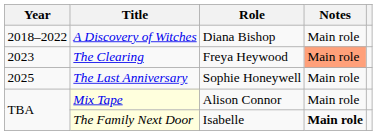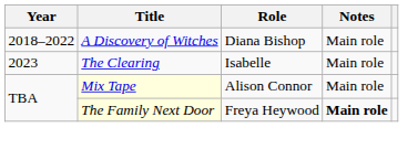 <table class="wikitable plainrowheaders sortable">
 <tr>
 <th scope="col">Year</th>
 <th scope="col">Title</th>
 <th scope="col">Role</th>
 <th scope="col" class="unsortable">Notes</th>
 <th scope="col" class="unsortable"></th>
 </tr>
 <tr>
 <td scope="row">2018–2022</td>
 <td><em><a href='#'>A Discovery of Witches</a></em></td>
 <td>Diana Bishop</td>
 <td>Main role</td>
 <td style="text-align:center;"></td>
 </tr>
 <tr>
 <td scope="row">2023</td>
 <td><em><a href='#'>The Clearing</a></em></td>
-<td>Freya Heywood</td>
-<td style="background: lightsalmon;">Main role</td>
+<td>Isabelle</td>
+<td>Main role</td>
 <td style="text-align:center;"></td>
-</tr>
-<tr>
-<td scope="row">2025</td>
-<td><em><a href='#'>The Last Anniversary</a></em></td>
-<td>Sophie Honeywell</td>
-<td>Main role</td>
-<td></td>
 </tr>
 <tr>
 <td rowspan="2" scope="row">TBA</td>
 <td style="background:#FFD;"><em><a href='#'>Mix Tape</a></em></td>
 <td>Alison Connor</td>
 <td>Main role</td>
 <td></td>
 </tr>
 <tr>
 <td style="background:#FFD;"><em>The Family Next Door</em></td>
-<td>Isabelle</td>
+<td>Freya Heywood</td>
 <td><strong>Main role</strong></td>
 <td></td>
 </tr>
 </table>
